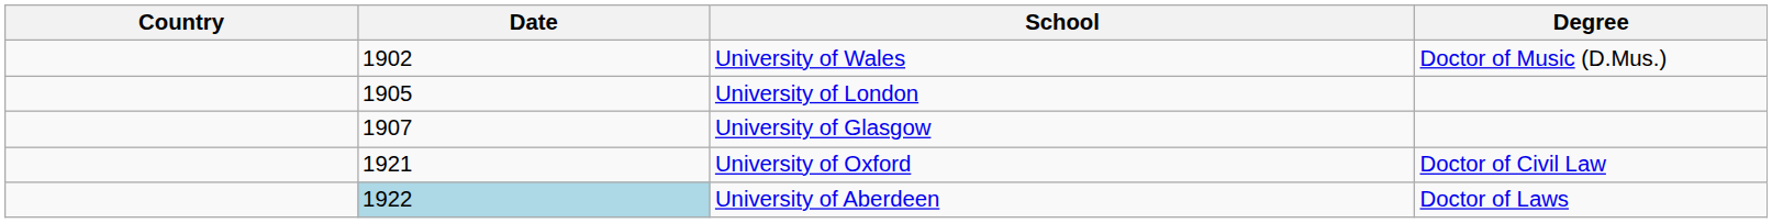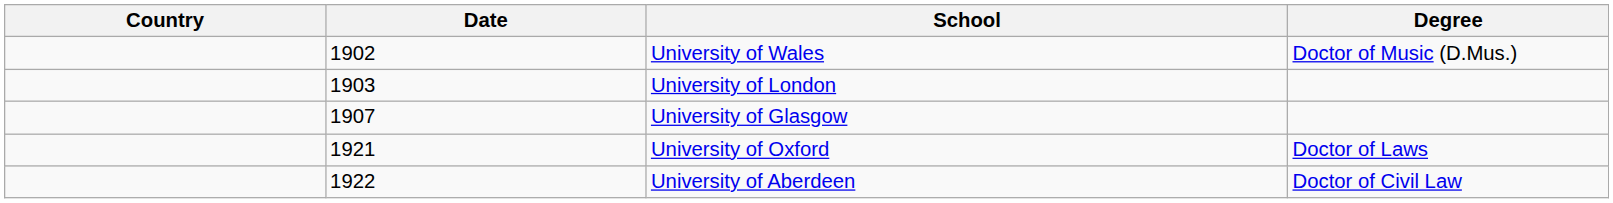 <table class="wikitable" width="100%">
 <tr>
 <th width="20%">Country</th>
 <th width="20%">Date</th>
 <th width="40%">School</th>
 <th width="20%">Degree</th>
 </tr>
 <tr>
 <td></td>
 <td>1902</td>
 <td><a href='#'>University of Wales</a></td>
 <td><a href='#'>Doctor of Music</a> (D.Mus.)</td>
 </tr>
 <tr>
 <td></td>
-<td>1905</td>
+<td>1903</td>
 <td><a href='#'>University of London</a></td>
 <td></td>
 </tr>
 <tr>
 <td></td>
 <td>1907</td>
 <td><a href='#'>University of Glasgow</a></td>
 <td></td>
 </tr>
 <tr>
 <td></td>
 <td>1921</td>
 <td><a href='#'>University of Oxford</a></td>
-<td><a href='#'>Doctor of Civil Law</a></td>
+<td><a href='#'>Doctor of Laws</a></td>
 </tr>
 <tr>
 <td></td>
-<td style="background: lightblue;">1922</td>
+<td>1922</td>
 <td><a href='#'>University of Aberdeen</a></td>
-<td><a href='#'>Doctor of Laws</a></td>
+<td><a href='#'>Doctor of Civil Law</a></td>
 </tr>
 </table>
